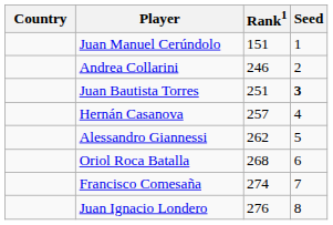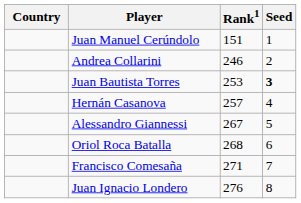 <table class="sortable wikitable">
 <tr>
 <th width="70">Country</th>
 <th width="175">Player</th>
 <th>Rank<sup>1</sup></th>
 <th>Seed</th>
 </tr>
 <tr>
 <td></td>
 <td><a href='#'>Juan Manuel Cerúndolo</a></td>
 <td>151</td>
 <td>1</td>
 </tr>
 <tr>
 <td></td>
 <td><a href='#'>Andrea Collarini</a></td>
 <td>246</td>
 <td>2</td>
 </tr>
 <tr>
 <td></td>
 <td><a href='#'>Juan Bautista Torres</a></td>
-<td>251</td>
+<td>253</td>
 <td><strong>3</strong></td>
 </tr>
 <tr>
 <td></td>
 <td><a href='#'>Hernán Casanova</a></td>
 <td>257</td>
 <td>4</td>
 </tr>
 <tr>
 <td></td>
 <td><a href='#'>Alessandro Giannessi</a></td>
-<td>262</td>
+<td>267</td>
 <td>5</td>
 </tr>
 <tr>
 <td></td>
 <td><a href='#'>Oriol Roca Batalla</a></td>
 <td>268</td>
 <td>6</td>
 </tr>
 <tr>
 <td></td>
 <td><a href='#'>Francisco Comesaña</a></td>
-<td>274</td>
+<td>271</td>
 <td>7</td>
 </tr>
 <tr>
 <td></td>
 <td><a href='#'>Juan Ignacio Londero</a></td>
 <td>276</td>
 <td>8</td>
 </tr>
 </table>
